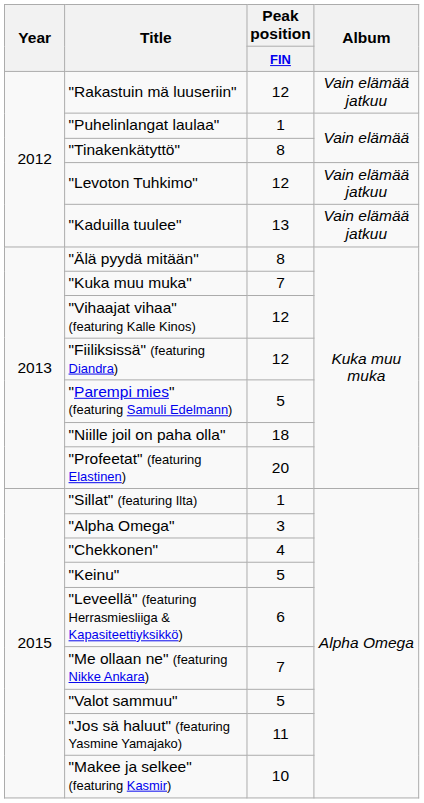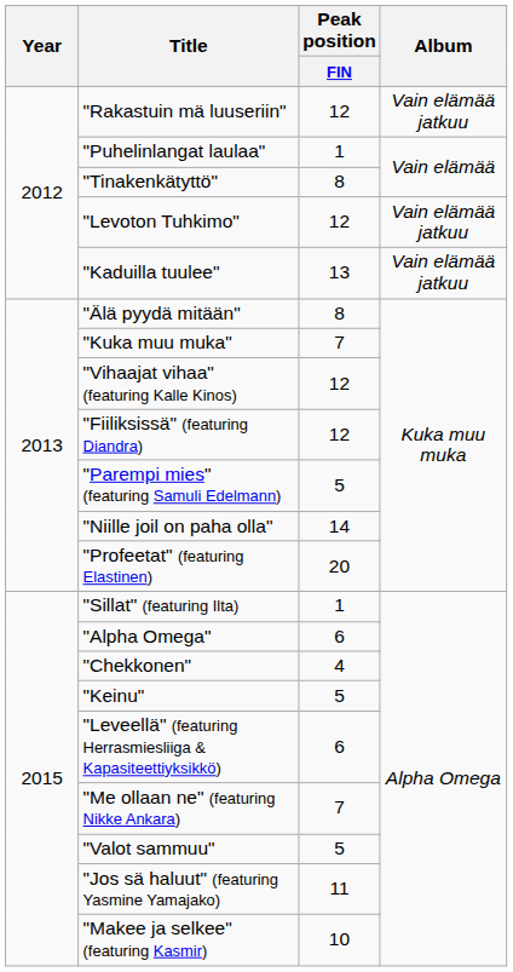 <table class="wikitable">
 <tr>
 <th align="center" rowspan="2" width="55">Year</th>
 <th align="center" rowspan="2" width="180">Title</th>
 <th align="center" colspan="1">Peak position</th>
 <th align="center" rowspan="2" width="100">Album</th>
 </tr>
 <tr>
 <th width="20"><small><a href='#'>FIN</a></small><br></th>
 </tr>
 <tr ->
 <td align="center" rowspan="5">2012</td>
 <td>"Rakastuin mä luuseriin"</td>
 <td align="center">12</td>
 <td align="center"><em>Vain elämää jatkuu</em></td>
 </tr>
 <tr>
 <td>"Puhelinlangat laulaa"</td>
 <td align="center">1</td>
 <td align="center" rowspan="2"><em>Vain elämää</em></td>
 </tr>
 <tr>
 <td>"Tinakenkätyttö"</td>
 <td align="center">8</td>
 </tr>
 <tr>
 <td>"Levoton Tuhkimo"</td>
 <td align="center">12</td>
 <td align="center"><em>Vain elämää jatkuu</em></td>
 </tr>
 <tr>
 <td>"Kaduilla tuulee"</td>
 <td align="center">13</td>
 <td align="center"><em>Vain elämää jatkuu</em></td>
 </tr>
 <tr>
 <td align="center" rowspan="7">2013</td>
 <td>"Älä pyydä mitään"</td>
 <td align="center">8</td>
 <td align="center" rowspan="7"><em>Kuka muu muka</em></td>
 </tr>
 <tr>
 <td>"Kuka muu muka"</td>
 <td align="center">7</td>
 </tr>
 <tr>
 <td>"Vihaajat vihaa" <br><small>(featuring Kalle Kinos)</small></td>
 <td align="center">12</td>
 </tr>
 <tr>
 <td>"Fiiliksissä" <small>(featuring <a href='#'>Diandra</a>)</small></td>
 <td align="center">12</td>
 </tr>
 <tr>
 <td>"<a href='#'>Parempi mies</a>"<br> <small>(featuring <a href='#'>Samuli Edelmann</a>)</small></td>
 <td align="center">5</td>
 </tr>
 <tr>
 <td>"Niille joil on paha olla"</td>
-<td align="center">18</td>
+<td align="center">14</td>
 </tr>
 <tr>
 <td>"Profeetat" <small>(featuring <a href='#'>Elastinen</a>)</small></td>
 <td align="center">20</td>
 </tr>
 <tr>
 <td align="center" rowspan="9">2015</td>
 <td>"Sillat" <small>(featuring Ilta)</small></td>
 <td align="center">1</td>
 <td align="center" rowspan="9"><em>Alpha Omega</em></td>
 </tr>
 <tr>
 <td>"Alpha Omega"</td>
-<td align="center">3</td>
+<td align="center">6</td>
 </tr>
 <tr>
 <td>"Chekkonen"</td>
 <td align="center">4</td>
 </tr>
 <tr>
 <td>"Keinu"</td>
 <td align="center">5</td>
 </tr>
 <tr>
 <td>"Leveellä" <small>(featuring Herrasmiesliiga & <a href='#'>Kapasiteettiyksikkö</a>)</small></td>
 <td align="center">6</td>
 </tr>
 <tr>
 <td>"Me ollaan ne" <small>(featuring <a href='#'>Nikke Ankara</a>)</small></td>
 <td align="center">7</td>
 </tr>
 <tr>
 <td>"Valot sammuu"</td>
 <td align="center">5</td>
 </tr>
 <tr>
 <td>"Jos sä haluut" <small>(featuring Yasmine Yamajako)</small></td>
 <td align="center">11</td>
 </tr>
 <tr>
 <td>"Makee ja selkee" <small>(featuring <a href='#'>Kasmir</a>)</small></td>
 <td align="center">10</td>
 </tr>
 </table>
